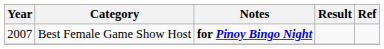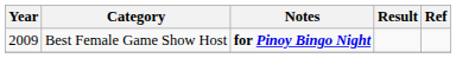 <table class="wikitable">
 <tr>
 <th>Year</th>
 <th>Category</th>
 <th>Notes</th>
 <th>Result</th>
 <th>Ref</th>
 </tr>
 <tr>
-<td>2007</td>
+<td>2009</td>
 <td>Best Female Game Show Host</td>
 <td><strong>for <em><a href='#'>Pinoy Bingo Night</a></em></strong></td>
 <td></td>
 <td></td>
 </tr>
 <tr>
 </tr>
 </table>
